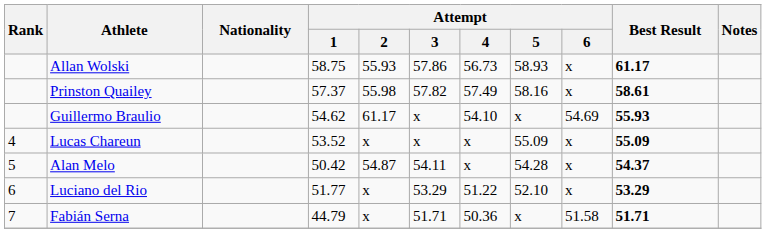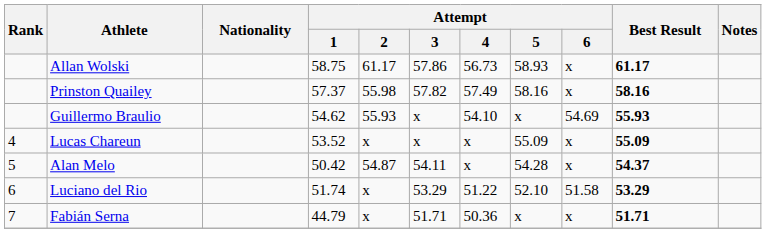 <table class="wikitable" style="font-size:95%" style="width:35em;" style="text-align:center">
 <tr>
 <th rowspan=2>Rank</th>
 <th rowspan=2 width=150>Athlete</th>
 <th rowspan=2 width=100>Nationality</th>
 <th colspan=6 width=300>Attempt</th>
 <th rowspan=2 width=100>Best Result</th>
 <th rowspan=2>Notes</th>
 </tr>
 <tr>
 <th>1</th>
 <th>2</th>
 <th>3</th>
 <th>4</th>
 <th>5</th>
 <th>6</th>
 </tr>
 <tr>
 <td></td>
 <td align=left><a href='#'>Allan Wolski</a></td>
 <td align=left></td>
 <td>58.75</td>
-<td>55.93</td>
+<td>61.17</td>
 <td>57.86</td>
 <td>56.73</td>
 <td>58.93</td>
 <td>x</td>
 <td><strong>61.17</strong></td>
 <td></td>
 </tr>
 <tr>
 <td></td>
 <td align=left><a href='#'>Prinston Quailey</a></td>
 <td align=left></td>
 <td>57.37</td>
 <td>55.98</td>
 <td>57.82</td>
 <td>57.49</td>
 <td>58.16</td>
 <td>x</td>
-<td><strong>58.61</strong></td>
+<td><strong>58.16</strong></td>
 <td></td>
 </tr>
 <tr>
 <td></td>
 <td align=left><a href='#'>Guillermo Braulio</a></td>
 <td align=left></td>
 <td>54.62</td>
-<td>61.17</td>
+<td>55.93</td>
 <td>x</td>
 <td>54.10</td>
 <td>x</td>
 <td>54.69</td>
 <td><strong>55.93</strong></td>
 <td></td>
 </tr>
 <tr>
 <td>4</td>
 <td align=left><a href='#'>Lucas Chareun</a></td>
 <td align=left></td>
 <td>53.52</td>
 <td>x</td>
 <td>x</td>
 <td>x</td>
 <td>55.09</td>
 <td>x</td>
 <td><strong>55.09</strong></td>
 <td></td>
 </tr>
 <tr>
 <td>5</td>
 <td align=left><a href='#'>Alan Melo</a></td>
 <td align=left></td>
 <td>50.42</td>
 <td>54.87</td>
 <td>54.11</td>
 <td>x</td>
 <td>54.28</td>
 <td>x</td>
 <td><strong>54.37</strong></td>
 <td></td>
 </tr>
 <tr>
 <td>6</td>
 <td align=left><a href='#'>Luciano del Rio</a></td>
 <td align=left></td>
-<td>51.77</td>
+<td>51.74</td>
 <td>x</td>
 <td>53.29</td>
 <td>51.22</td>
 <td>52.10</td>
-<td>x</td>
+<td>51.58</td>
 <td><strong>53.29</strong></td>
 <td></td>
 </tr>
 <tr>
 <td>7</td>
 <td align=left><a href='#'>Fabián Serna</a></td>
 <td align=left></td>
 <td>44.79</td>
 <td>x</td>
 <td>51.71</td>
 <td>50.36</td>
 <td>x</td>
-<td>51.58</td>
+<td>x</td>
 <td><strong>51.71</strong></td>
 <td></td>
 </tr>
 <tr>
 </tr>
 </table>
